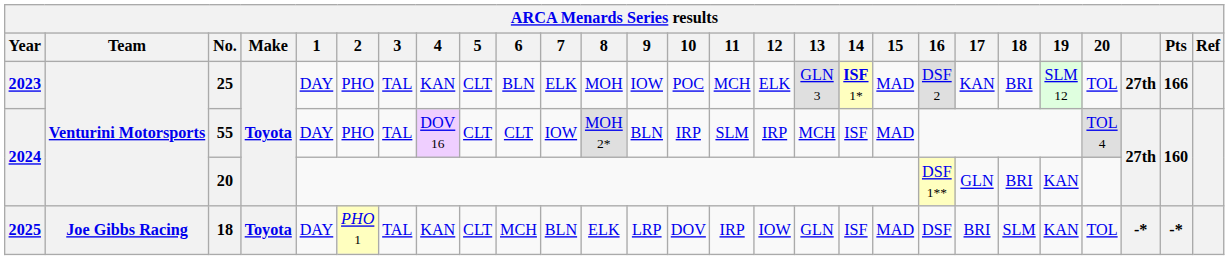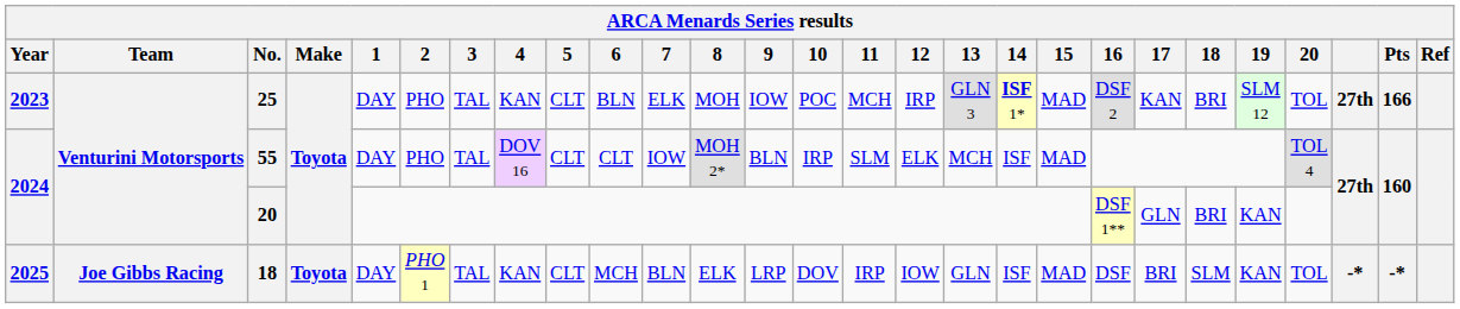 <table class="wikitable" style="text-align:center; font-size:75%">
 <tr>
 <th colspan=27><a href='#'>ARCA Menards Series</a> results</th>
 </tr>
 <tr>
 <th>Year</th>
 <th>Team</th>
 <th>No.</th>
 <th>Make</th>
 <th>1</th>
 <th>2</th>
 <th>3</th>
 <th>4</th>
 <th>5</th>
 <th>6</th>
 <th>7</th>
 <th>8</th>
 <th>9</th>
 <th>10</th>
 <th>11</th>
 <th>12</th>
 <th>13</th>
 <th>14</th>
 <th>15</th>
 <th>16</th>
 <th>17</th>
 <th>18</th>
 <th>19</th>
 <th>20</th>
 <th></th>
 <th>Pts</th>
 <th>Ref</th>
 </tr>
 <tr>
 <th><a href='#'>2023</a></th>
 <th rowspan=3><a href='#'>Venturini Motorsports</a></th>
 <th>25</th>
 <th rowspan=3><a href='#'>Toyota</a></th>
 <td><a href='#'>DAY</a></td>
 <td><a href='#'>PHO</a></td>
 <td><a href='#'>TAL</a></td>
 <td><a href='#'>KAN</a></td>
 <td><a href='#'>CLT</a></td>
 <td><a href='#'>BLN</a></td>
 <td><a href='#'>ELK</a></td>
 <td><a href='#'>MOH</a></td>
 <td><a href='#'>IOW</a></td>
 <td><a href='#'>POC</a></td>
 <td><a href='#'>MCH</a></td>
-<td><a href='#'>ELK</a></td>
+<td><a href='#'>IRP</a></td>
 <td style="background:#DFDFDF;"><a href='#'>GLN</a><br><small>3</small></td>
 <td style="background:#FFFFBF;"><strong><a href='#'>ISF</a></strong><br><small>1*</small></td>
 <td><a href='#'>MAD</a></td>
 <td style="background:#DFDFDF;"><a href='#'>DSF</a><br><small>2</small></td>
 <td><a href='#'>KAN</a></td>
 <td><a href='#'>BRI</a></td>
 <td style="background:#DFFFDF;"><a href='#'>SLM</a><br><small>12</small></td>
 <td><a href='#'>TOL</a></td>
 <th>27th</th>
 <th>166</th>
 <th></th>
 </tr>
 <tr>
 <th rowspan=2><a href='#'>2024</a></th>
 <th>55</th>
 <td><a href='#'>DAY</a></td>
 <td><a href='#'>PHO</a></td>
 <td><a href='#'>TAL</a></td>
 <td style="background:#EFCFFF;"><a href='#'>DOV</a><br><small>16</small></td>
 <td><a href='#'>CLT</a></td>
 <td><a href='#'>CLT</a></td>
 <td><a href='#'>IOW</a></td>
 <td style="background:#DFDFDF;"><a href='#'>MOH</a><br><small>2*</small></td>
 <td><a href='#'>BLN</a></td>
 <td><a href='#'>IRP</a></td>
 <td><a href='#'>SLM</a></td>
-<td><a href='#'>IRP</a></td>
+<td><a href='#'>ELK</a></td>
 <td><a href='#'>MCH</a></td>
 <td><a href='#'>ISF</a></td>
 <td><a href='#'>MAD</a></td>
 <td colspan=4></td>
 <td style="background:#DFDFDF;"><a href='#'>TOL</a><br><small>4</small></td>
 <th rowspan=2>27th</th>
 <th rowspan=2>160</th>
 <th rowspan=2></th>
 </tr>
 <tr>
 <th>20</th>
 <td colspan=15></td>
 <td style="background:#FFFFBF;"><a href='#'>DSF</a><br><small>1**</small></td>
 <td><a href='#'>GLN</a></td>
 <td><a href='#'>BRI</a></td>
 <td><a href='#'>KAN</a></td>
 <td></td>
 </tr>
 <tr>
 <th><a href='#'>2025</a></th>
 <th><a href='#'>Joe Gibbs Racing</a></th>
 <th>18</th>
 <th><a href='#'>Toyota</a></th>
 <td><a href='#'>DAY</a></td>
 <td style="background:#FFFFBF;"><em><a href='#'>PHO</a></em><br><small>1</small></td>
 <td><a href='#'>TAL</a></td>
 <td><a href='#'>KAN</a></td>
 <td><a href='#'>CLT</a></td>
 <td><a href='#'>MCH</a></td>
 <td><a href='#'>BLN</a></td>
 <td><a href='#'>ELK</a></td>
 <td><a href='#'>LRP</a></td>
 <td><a href='#'>DOV</a></td>
 <td><a href='#'>IRP</a></td>
 <td><a href='#'>IOW</a></td>
 <td><a href='#'>GLN</a></td>
 <td><a href='#'>ISF</a></td>
 <td><a href='#'>MAD</a></td>
 <td><a href='#'>DSF</a></td>
 <td><a href='#'>BRI</a></td>
 <td><a href='#'>SLM</a></td>
 <td><a href='#'>KAN</a></td>
 <td><a href='#'>TOL</a></td>
 <th>-*</th>
 <th>-*</th>
 <th></th>
 </tr>
 </table>
